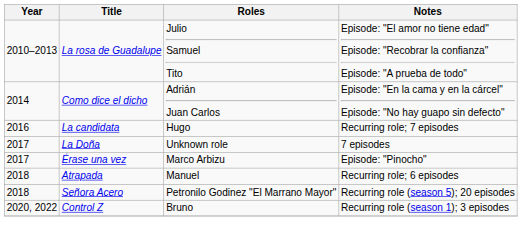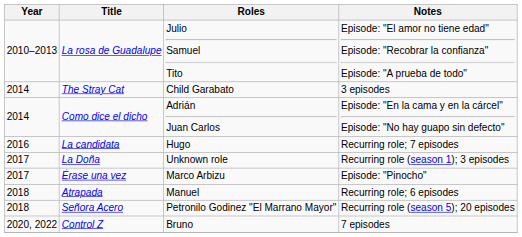 <table class="wikitable sortable">
 <tr>
 <th>Year</th>
 <th>Title</th>
 <th>Roles</th>
 <th>Notes</th>
 </tr>
 <tr>
 <td>2010–2013</td>
 <td><em><a href='#'>La rosa de Guadalupe</a></em></td>
 <td>Julio<hr>Samuel<hr>Tito</td>
 <td>Episode: "El amor no tiene edad"<hr>Episode: "Recobrar la confianza"<hr>Episode: "A prueba de todo"</td>
+</tr>
+<tr>
+<td>2014</td>
+<td><em><a href='#'>The Stray Cat</a></em></td>
+<td>Child Garabato</td>
+<td>3 episodes</td>
 </tr>
 <tr>
 <td>2014</td>
 <td><em><a href='#'>Como dice el dicho</a></em></td>
 <td>Adrián<hr>Juan Carlos</td>
 <td>Episode: "En la cama y en la cárcel"<hr>Episode: "No hay guapo sin defecto"</td>
 </tr>
 <tr>
 <td>2016</td>
 <td><em><a href='#'>La candidata</a></em></td>
 <td>Hugo</td>
 <td>Recurring role; 7 episodes</td>
 </tr>
 <tr>
 <td>2017</td>
 <td><em><a href='#'>La Doña</a></em></td>
 <td>Unknown role</td>
-<td>7 episodes</td>
+<td>Recurring role (<a href='#'>season 1</a>); 3 episodes</td>
 </tr>
 <tr>
 <td>2017</td>
 <td><em><a href='#'>Érase una vez</a></em></td>
 <td>Marco Arbizu</td>
 <td>Episode: "Pinocho"</td>
 </tr>
 <tr>
 <td>2018</td>
 <td><em><a href='#'>Atrapada</a></em></td>
 <td>Manuel</td>
 <td>Recurring role; 6 episodes</td>
 </tr>
 <tr>
 <td>2018</td>
 <td><em><a href='#'>Señora Acero</a></em></td>
 <td>Petronilo Godinez "El Marrano Mayor"</td>
 <td>Recurring role (<a href='#'>season 5</a>); 20 episodes</td>
 </tr>
 <tr>
 <td>2020, 2022</td>
 <td><em><a href='#'>Control Z</a></em></td>
 <td>Bruno</td>
-<td>Recurring role (<a href='#'>season 1</a>); 3 episodes</td>
+<td>7 episodes</td>
 </tr>
 <tr>
 </tr>
 </table>
